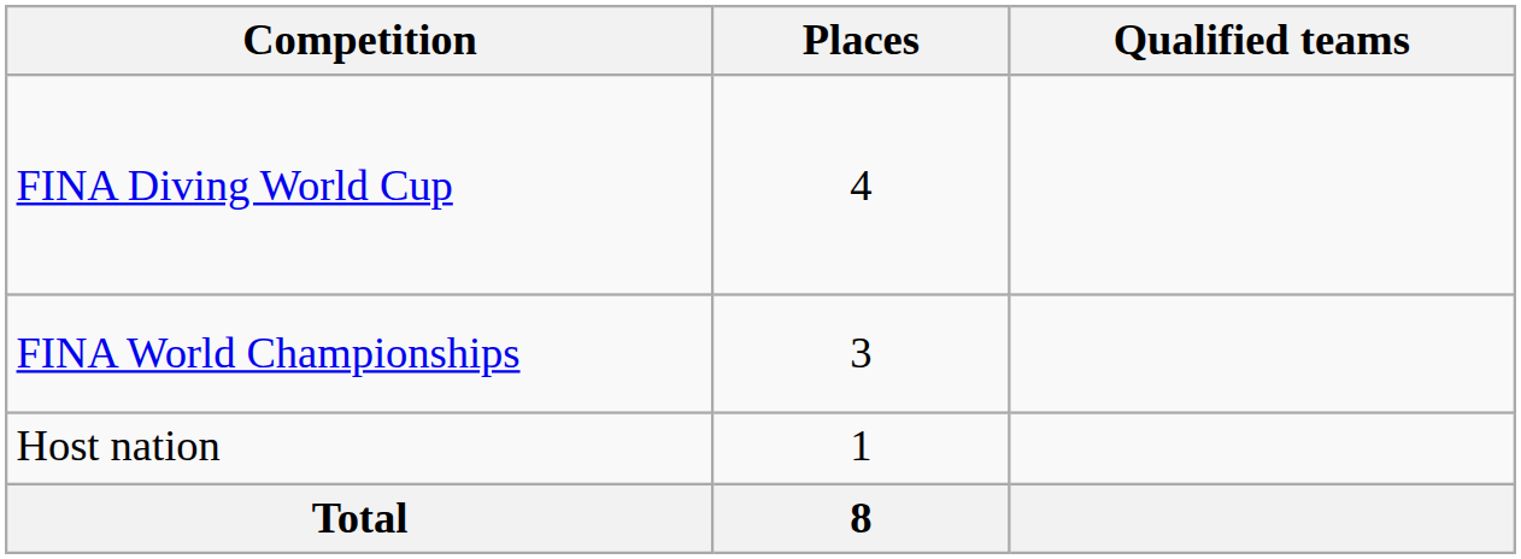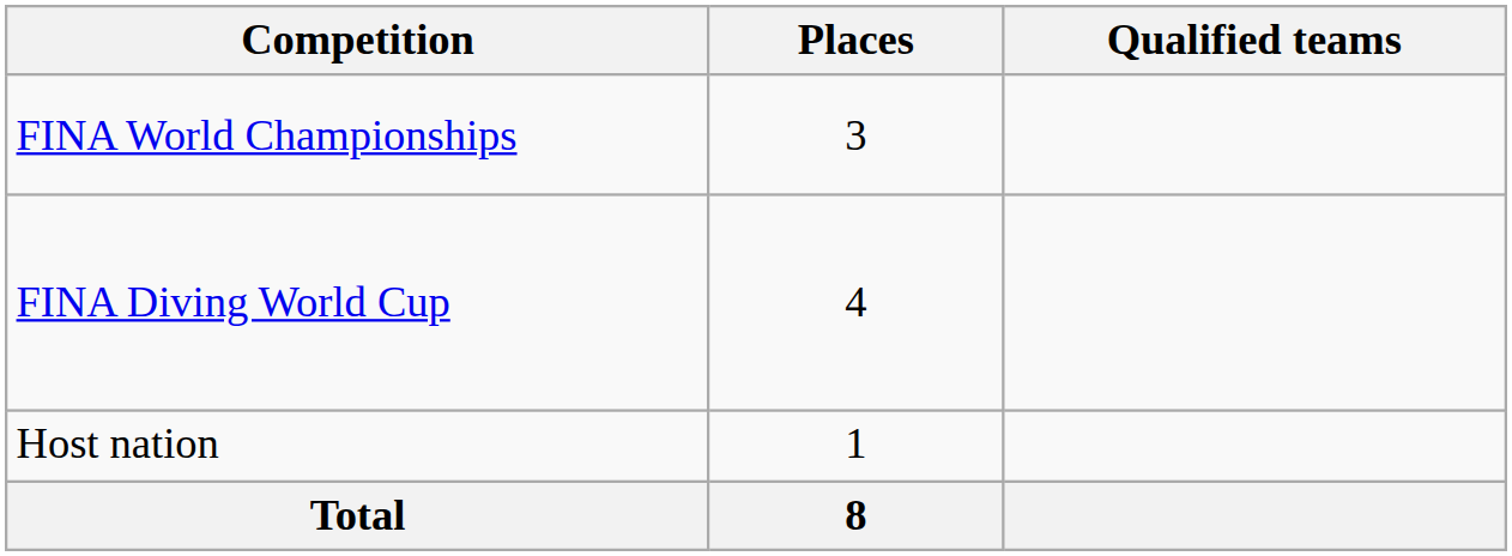 <table class="wikitable" width=550>
 <tr>
 <th width=250>Competition</th>
 <th width=100>Places</th>
 <th>Qualified teams</th>
 </tr>
 <tr>
+<td><a href='#'>FINA World Championships</a></td>
+<td style="text-align:center">3</td>
+<td><br> <br></td>
+</tr>
+<tr>
 <td><a href='#'>FINA Diving World Cup</a></td>
 <td style="text-align:center">4</td>
 <td><br><br><br> <br></td>
-</tr>
-<tr>
-<td><a href='#'>FINA World Championships</a></td>
-<td style="text-align:center">3</td>
-<td><br> <br></td>
 </tr>
 <tr>
 <td>Host nation</td>
 <td style="text-align:center">1</td>
 <td></td>
 </tr>
 <tr>
 <th>Total</th>
 <th>8</th>
 <th></th>
 </tr>
 </table>
